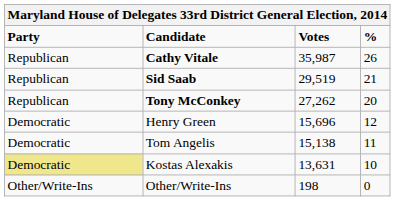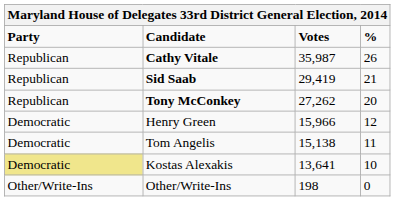 <table class="wikitable">
 <tr>
 <th colspan="4">Maryland House of Delegates 33rd District General Election, 2014</th>
 </tr>
 <tr>
 <td><strong>Party</strong></td>
 <td><strong>Candidate</strong></td>
 <td><strong>Votes</strong></td>
 <td><strong>%</strong></td>
 </tr>
 <tr>
 <td>Republican</td>
 <td><strong>Cathy Vitale</strong></td>
 <td>35,987</td>
 <td>26</td>
 </tr>
 <tr>
 <td>Republican</td>
 <td><strong>Sid Saab</strong></td>
-<td>29,519</td>
+<td>29,419</td>
 <td>21</td>
 </tr>
 <tr>
 <td>Republican</td>
 <td><strong>Tony McConkey</strong></td>
 <td>27,262</td>
 <td>20</td>
 </tr>
 <tr>
 <td>Democratic</td>
 <td>Henry Green</td>
-<td>15,696</td>
+<td>15,966</td>
 <td>12</td>
 </tr>
 <tr>
 <td>Democratic</td>
 <td>Tom Angelis</td>
 <td>15,138</td>
 <td>11</td>
 </tr>
 <tr>
 <td style="background: khaki;">Democratic</td>
 <td>Kostas Alexakis</td>
-<td>13,631</td>
+<td>13,641</td>
 <td>10</td>
 </tr>
 <tr>
 <td>Other/Write-Ins</td>
 <td>Other/Write-Ins</td>
 <td>198</td>
 <td>0</td>
 </tr>
 </table>
